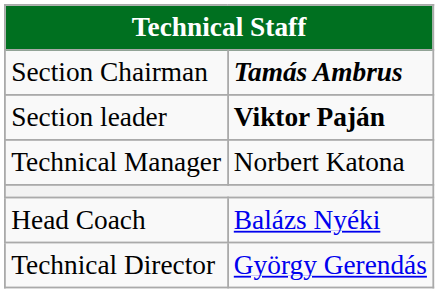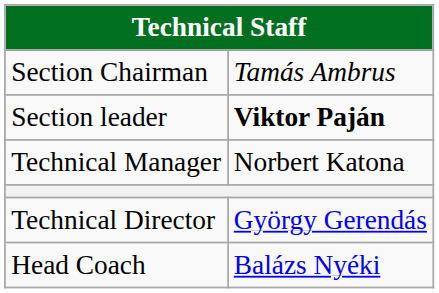 <table class=wikitable bgcolor="white" cellpadding="3" cellspacing="0" border="1" style="font-size: 95%; border-collapse: collapse;">
 <tr>
 <th colspan="2" style="margin:0.7em;color:#FFFFFF;text-align:center;background:#007020">Technical Staff</th>
 </tr>
 <tr>
 <td align="left">Section Chairman</td>
-<td align="left"><strong> <em>Tamás Ambrus</em> </strong></td>
+<td align="left"> <em>Tamás Ambrus</em> </td>
 </tr>
 <tr>
 <td align="left">Section leader</td>
 <td align="left"><strong> Viktor Paján</strong></td>
 </tr>
 <tr>
 <td align="left">Technical Manager</td>
 <td align="left"> Norbert Katona</td>
 </tr>
 <tr>
 <th colspan=2 style="text-align: center;"></th>
 </tr>
 <tr>
+<td align="left">Technical Director</td>
+<td align="left"> <a href='#'>György Gerendás</a></td>
+</tr>
+<tr>
 <td align="left">Head Coach</td>
 <td align="left"> <a href='#'>Balázs Nyéki</a></td>
 </tr>
-<tr>
-<td align="left">Technical Director</td>
-<td align="left"> <a href='#'>György Gerendás</a></td>
-</tr>
 </table>
